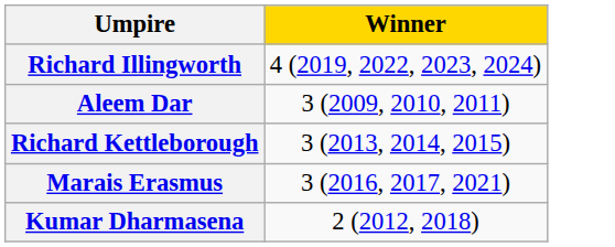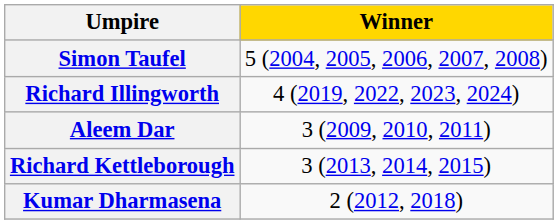 <table class="sortable plainrowheaders wikitable">
 <tr>
 <th scope="col">Umpire</th>
 <th scope=col style="background-color: gold">Winner</th>
+</tr>
+<tr>
+<th align="left" scope="row"> <a href='#'>Simon Taufel</a></th>
+<td style="text-align: center">5 (<a href='#'>2004</a>, <a href='#'>2005</a>, <a href='#'>2006</a>, <a href='#'>2007</a>, <a href='#'>2008</a>)</td>
 </tr>
 <tr>
 <th align="left" scope="row"> <a href='#'>Richard Illingworth</a></th>
 <td style="text-align: center">4 (<a href='#'>2019</a>, <a href='#'>2022</a>, <a href='#'>2023</a>, <a href='#'>2024</a>)</td>
 </tr>
 <tr>
 <th align="left" scope="row"> <a href='#'>Aleem Dar</a></th>
 <td style="text-align: center">3 (<a href='#'>2009</a>, <a href='#'>2010</a>, <a href='#'>2011</a>)</td>
 </tr>
 <tr>
 <th align="left" scope="row"> <a href='#'>Richard Kettleborough</a></th>
 <td style="text-align: center">3 (<a href='#'>2013</a>, <a href='#'>2014</a>, <a href='#'>2015</a>)</td>
 </tr>
 <tr>
-<th align="left" scope="row"> <a href='#'>Marais Erasmus</a></th>
-<td style="text-align: center">3 (<a href='#'>2016</a>, <a href='#'>2017</a>, <a href='#'>2021</a>)</td>
-</tr>
-<tr>
 <th align="left" scope="row"> <a href='#'>Kumar Dharmasena</a></th>
 <td style="text-align: center">2 (<a href='#'>2012</a>, <a href='#'>2018</a>)</td>
 </tr>
 </table>
